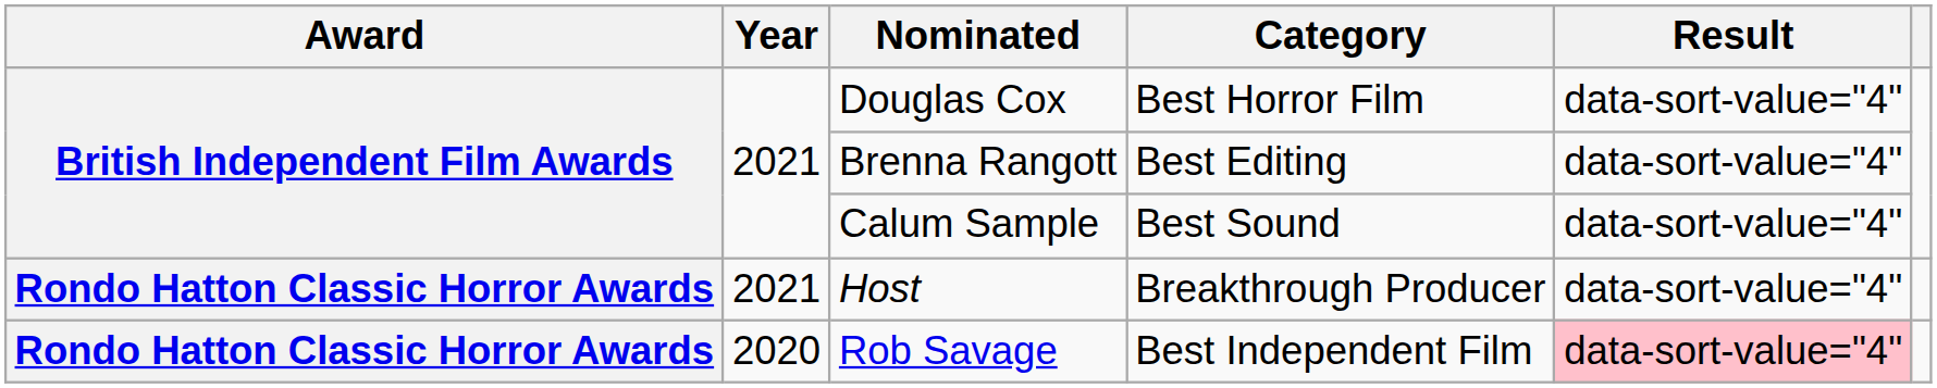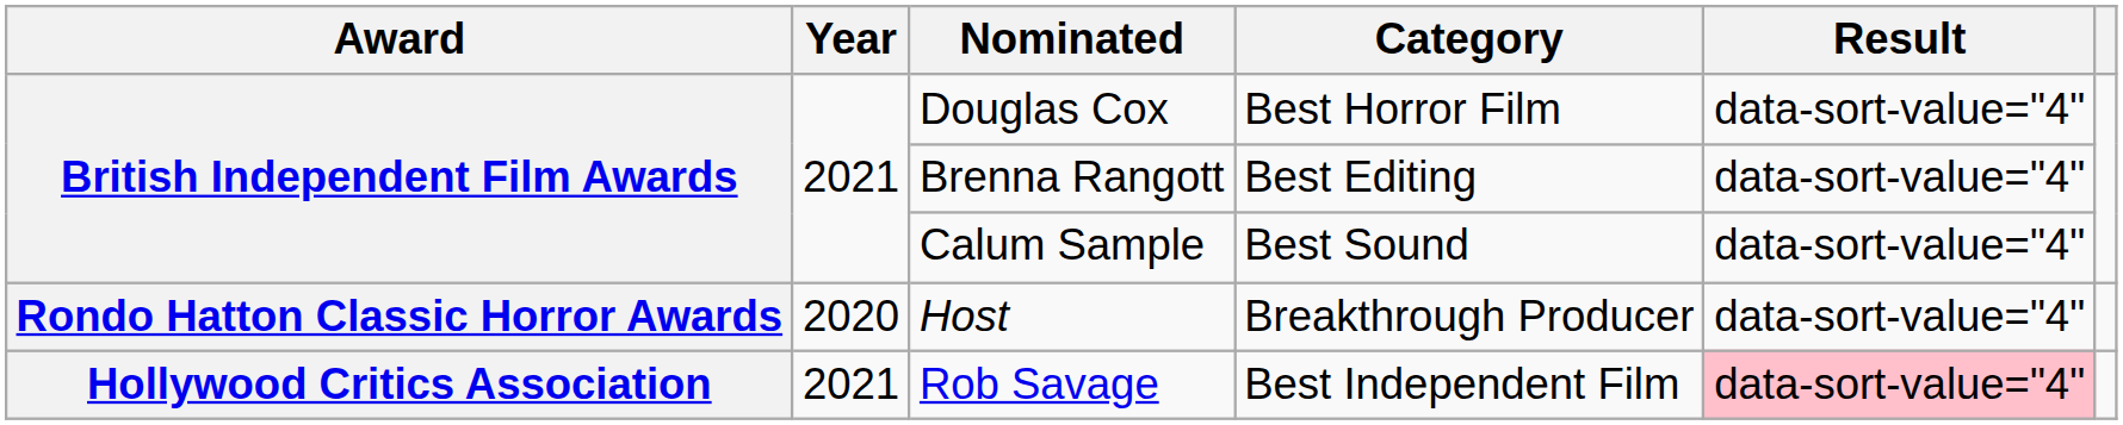 <table class="wikitable sortable plainrowheaders">
 <tr>
 <th scope="col">Award</th>
 <th scope="col">Year</th>
 <th scope="col">Nominated</th>
 <th scope="col">Category</th>
 <th scope="col">Result</th>
 <th scope="col" class="unsortable"></th>
 </tr>
 <tr>
 <th rowspan="3" scope="row"><a href='#'>British Independent Film Awards</a></th>
 <td rowspan="3" align="center">2021</td>
 <td>Douglas Cox</td>
 <td>Best Horror Film</td>
 <td>data-sort-value="4" </td>
 <td rowspan="3" align="center"></td>
 </tr>
 <tr>
 <td>Brenna Rangott</td>
 <td>Best Editing</td>
 <td>data-sort-value="4" </td>
 </tr>
 <tr>
 <td>Calum Sample</td>
 <td>Best Sound</td>
 <td>data-sort-value="4" </td>
 </tr>
 <tr>
 <th scope="row"><a href='#'>Rondo Hatton Classic Horror Awards</a></th>
-<td align="center">2021</td>
+<td align="center">2020</td>
 <td><em>Host</em></td>
 <td>Breakthrough Producer</td>
 <td>data-sort-value="4" </td>
 <td align="center"></td>
 </tr>
 <tr>
-<th scope="row"><a href='#'>Rondo Hatton Classic Horror Awards</a></th>
-<td align="center">2020</td>
+<th scope="row"><a href='#'>Hollywood Critics Association</a></th>
+<td align="center">2021</td>
 <td><a href='#'>Rob Savage</a></td>
 <td>Best Independent Film</td>
 <td style="background: pink;">data-sort-value="4" </td>
 <td align="center"></td>
 </tr>
 </table>
